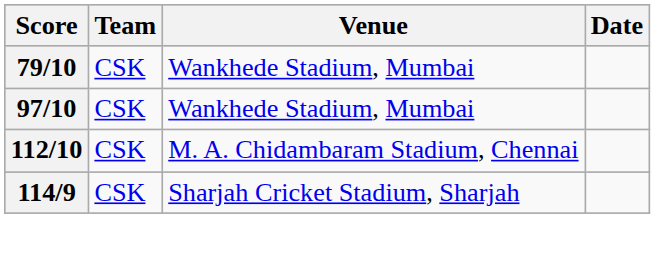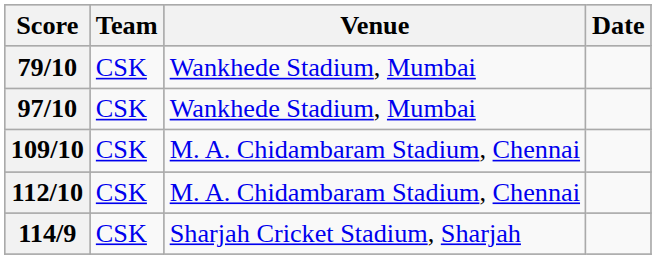 <table class="wikitable">
 <tr>
 <th>Score</th>
 <th>Team</th>
 <th>Venue</th>
 <th>Date</th>
 </tr>
 <tr>
 <th>79/10</th>
 <td><a href='#'>CSK</a></td>
 <td><a href='#'>Wankhede Stadium</a>, <a href='#'>Mumbai</a></td>
 <td></td>
 </tr>
 <tr>
 <th>97/10</th>
 <td><a href='#'>CSK</a></td>
 <td><a href='#'>Wankhede Stadium</a>, <a href='#'>Mumbai</a></td>
 <td></td>
 </tr>
 <tr>
+<th>109/10</th>
+<td><a href='#'>CSK</a></td>
+<td><a href='#'>M. A. Chidambaram Stadium</a>, <a href='#'>Chennai</a></td>
+<td></td>
+</tr>
+<tr>
 <th>112/10</th>
 <td><a href='#'>CSK</a></td>
 <td><a href='#'>M. A. Chidambaram Stadium</a>, <a href='#'>Chennai</a></td>
 <td></td>
 </tr>
 <tr>
 <th>114/9</th>
 <td><a href='#'>CSK</a></td>
 <td><a href='#'>Sharjah Cricket Stadium</a>, <a href='#'>Sharjah</a></td>
 <td></td>
 </tr>
 </table>
